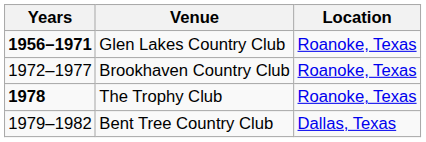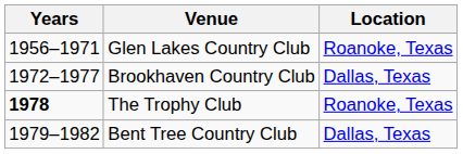 <table class=wikitable>
 <tr>
 <th>Years</th>
 <th>Venue</th>
 <th>Location</th>
 </tr>
 <tr>
-<td><strong>1956–1971</strong></td>
+<td>1956–1971</td>
 <td>Glen Lakes Country Club</td>
 <td><a href='#'>Roanoke, Texas</a></td>
 </tr>
 <tr>
 <td>1972–1977</td>
 <td>Brookhaven Country Club</td>
-<td><a href='#'>Roanoke, Texas</a></td>
+<td><a href='#'>Dallas, Texas</a></td>
 </tr>
 <tr>
 <td><strong>1978</strong></td>
 <td>The Trophy Club</td>
 <td><a href='#'>Roanoke, Texas</a></td>
 </tr>
 <tr>
 <td>1979–1982</td>
 <td>Bent Tree Country Club</td>
 <td><a href='#'>Dallas, Texas</a></td>
 </tr>
 </table>
